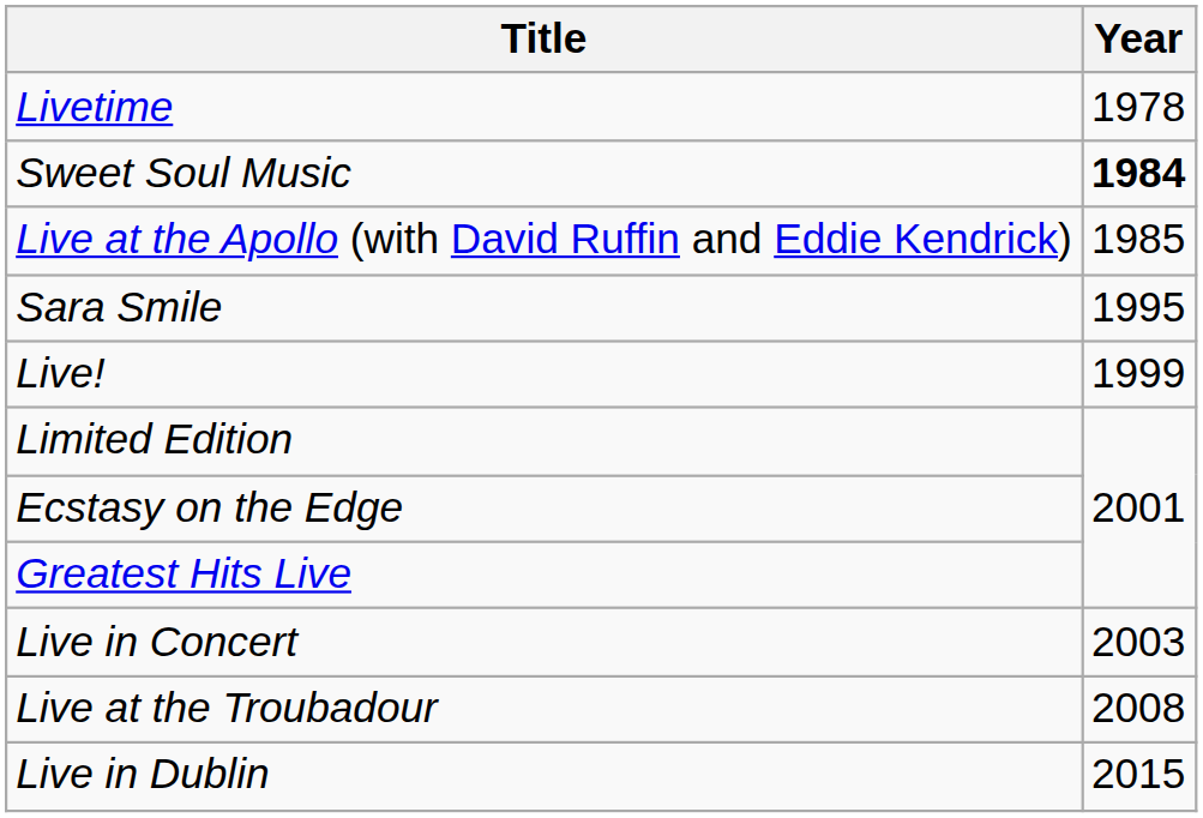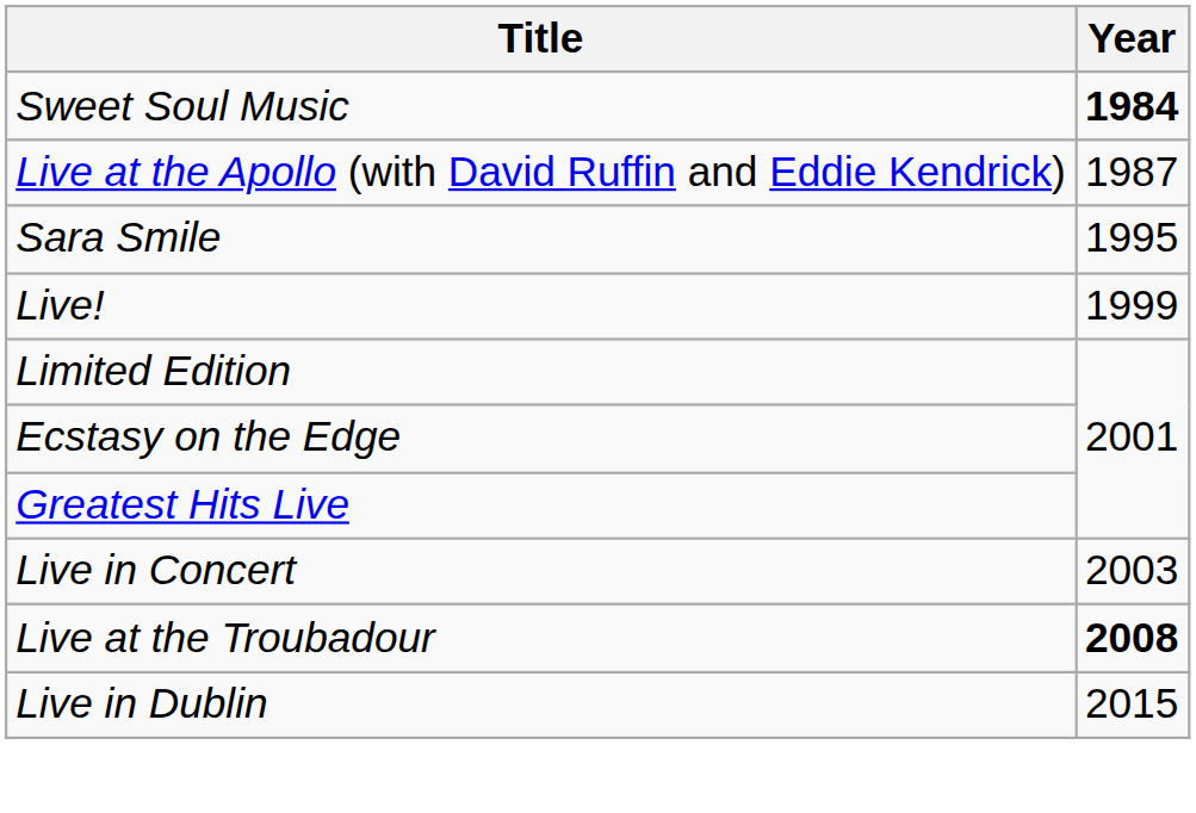 <table class="wikitable sortable">
 <tr>
 <th>Title</th>
 <th>Year</th>
-</tr>
-<tr>
-<td><em><a href='#'>Livetime</a></em></td>
-<td>1978</td>
 </tr>
 <tr>
 <td><em>Sweet Soul Music</em></td>
 <td><strong>1984</strong></td>
 </tr>
 <tr>
 <td><em><a href='#'>Live at the Apollo</a></em> (with <a href='#'>David Ruffin</a> and <a href='#'>Eddie Kendrick</a>)</td>
-<td>1985</td>
+<td>1987</td>
 </tr>
 <tr>
 <td><em>Sara Smile</em></td>
 <td>1995</td>
 </tr>
 <tr>
 <td><em>Live!</em></td>
 <td>1999</td>
 </tr>
 <tr>
 <td><em>Limited Edition</em></td>
 <td rowspan="3">2001</td>
 </tr>
 <tr>
 <td><em>Ecstasy on the Edge</em></td>
 </tr>
 <tr>
 <td><em><a href='#'>Greatest Hits Live</a></em></td>
 </tr>
 <tr>
 <td><em>Live in Concert</em></td>
 <td>2003</td>
 </tr>
 <tr>
 <td><em>Live at the Troubadour</em></td>
-<td>2008</td>
+<td><strong>2008</strong></td>
 </tr>
 <tr>
 <td><em>Live in Dublin</em></td>
 <td>2015</td>
 </tr>
 </table>
